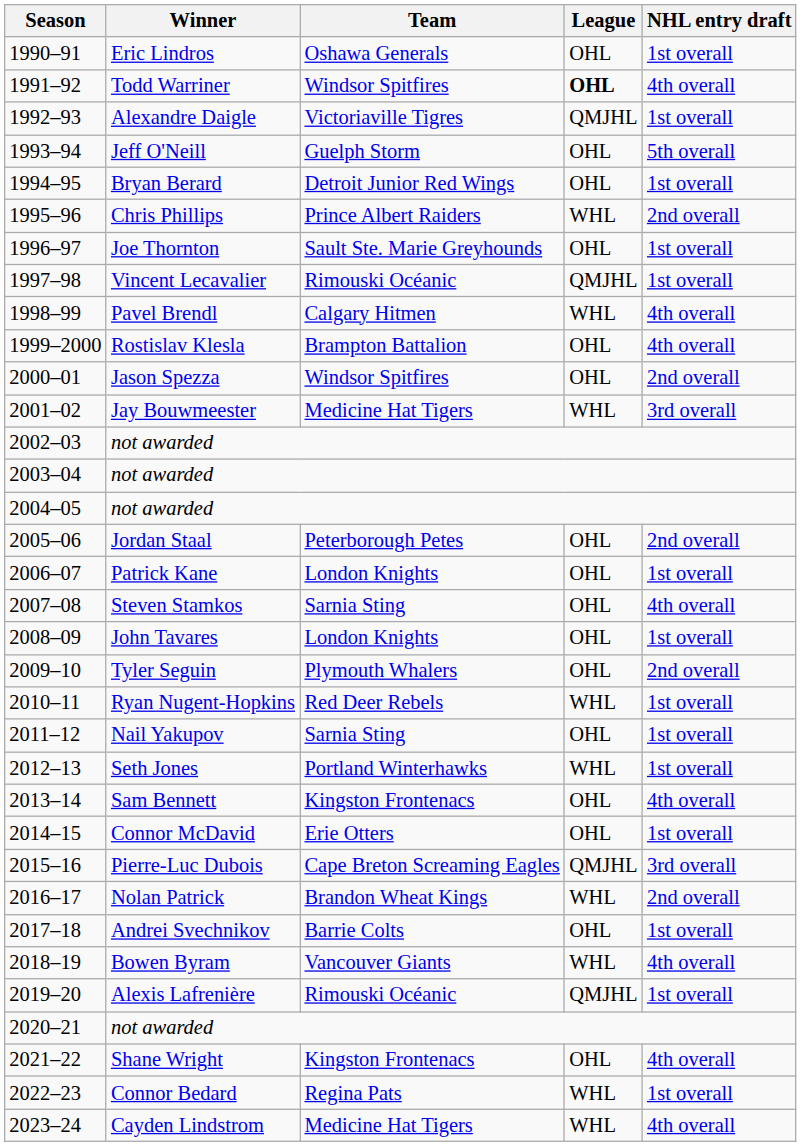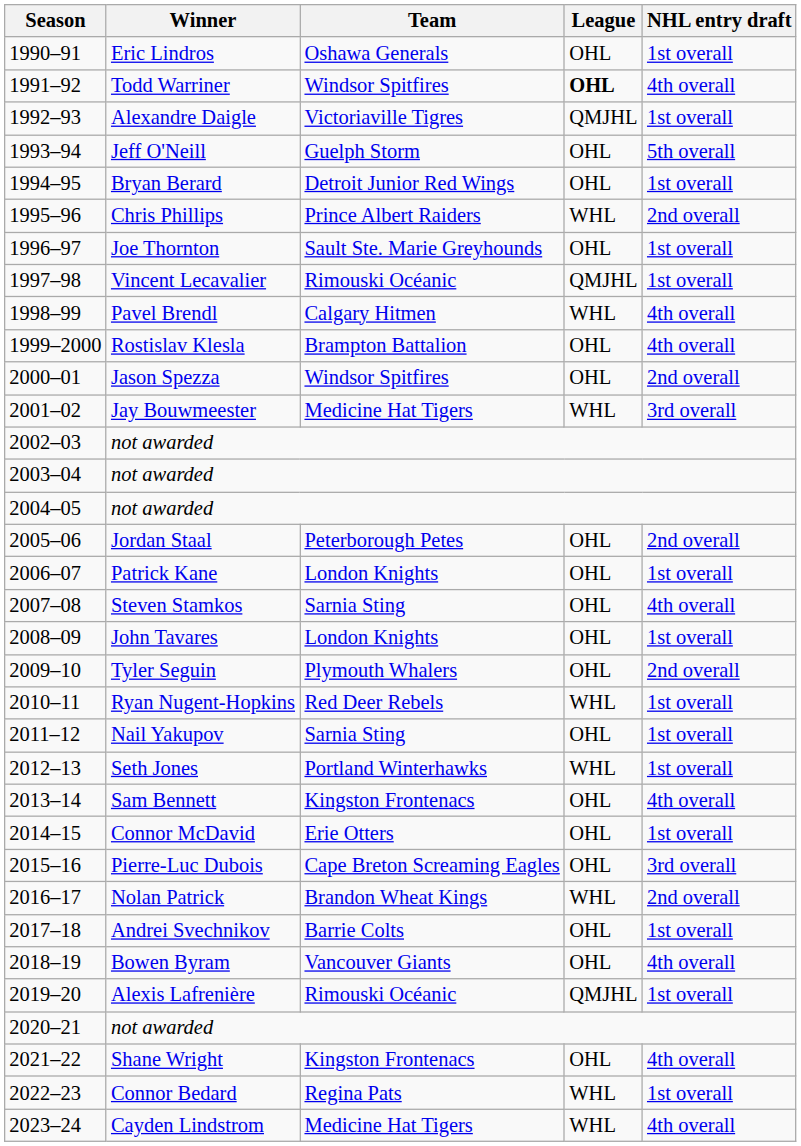 <table class="wikitable sortable">
 <tr>
 <th>Season</th>
 <th>Winner</th>
 <th>Team</th>
 <th>League</th>
 <th>NHL entry draft</th>
 </tr>
 <tr>
 <td>1990–91</td>
 <td><a href='#'>Eric Lindros</a></td>
 <td><a href='#'>Oshawa Generals</a></td>
 <td>OHL</td>
 <td><a href='#'>1st overall</a></td>
 </tr>
 <tr>
 <td>1991–92</td>
 <td><a href='#'>Todd Warriner</a></td>
 <td><a href='#'>Windsor Spitfires</a></td>
 <td><strong>OHL</strong></td>
 <td><a href='#'>4th overall</a></td>
 </tr>
 <tr>
 <td>1992–93</td>
 <td><a href='#'>Alexandre Daigle</a></td>
 <td><a href='#'>Victoriaville Tigres</a></td>
 <td>QMJHL</td>
 <td><a href='#'>1st overall</a></td>
 </tr>
 <tr>
 <td>1993–94</td>
 <td><a href='#'>Jeff O'Neill</a></td>
 <td><a href='#'>Guelph Storm</a></td>
 <td>OHL</td>
 <td><a href='#'>5th overall</a></td>
 </tr>
 <tr>
 <td>1994–95</td>
 <td><a href='#'>Bryan Berard</a></td>
 <td><a href='#'>Detroit Junior Red Wings</a></td>
 <td>OHL</td>
 <td><a href='#'>1st overall</a></td>
 </tr>
 <tr>
 <td>1995–96</td>
 <td><a href='#'>Chris Phillips</a></td>
 <td><a href='#'>Prince Albert Raiders</a></td>
 <td>WHL</td>
 <td><a href='#'>2nd overall</a></td>
 </tr>
 <tr>
 <td>1996–97</td>
 <td><a href='#'>Joe Thornton</a></td>
 <td><a href='#'>Sault Ste. Marie Greyhounds</a></td>
 <td>OHL</td>
 <td><a href='#'>1st overall</a></td>
 </tr>
 <tr>
 <td>1997–98</td>
 <td><a href='#'>Vincent Lecavalier</a></td>
 <td><a href='#'>Rimouski Océanic</a></td>
 <td>QMJHL</td>
 <td><a href='#'>1st overall</a></td>
 </tr>
 <tr>
 <td>1998–99</td>
 <td><a href='#'>Pavel Brendl</a></td>
 <td><a href='#'>Calgary Hitmen</a></td>
 <td>WHL</td>
 <td><a href='#'>4th overall</a></td>
 </tr>
 <tr>
 <td>1999–2000</td>
 <td><a href='#'>Rostislav Klesla</a></td>
 <td><a href='#'>Brampton Battalion</a></td>
 <td>OHL</td>
 <td><a href='#'>4th overall</a></td>
 </tr>
 <tr>
 <td>2000–01</td>
 <td><a href='#'>Jason Spezza</a></td>
 <td><a href='#'>Windsor Spitfires</a></td>
 <td>OHL</td>
 <td><a href='#'>2nd overall</a></td>
 </tr>
 <tr>
 <td>2001–02</td>
 <td><a href='#'>Jay Bouwmeester</a></td>
 <td><a href='#'>Medicine Hat Tigers</a></td>
 <td>WHL</td>
 <td><a href='#'>3rd overall</a></td>
 </tr>
 <tr>
 <td>2002–03</td>
 <td colspan="4"><em>not awarded</em></td>
 </tr>
 <tr>
 <td>2003–04</td>
 <td colspan="4"><em>not awarded</em></td>
 </tr>
 <tr>
 <td>2004–05</td>
 <td colspan="4"><em>not awarded</em></td>
 </tr>
 <tr>
 <td>2005–06</td>
 <td><a href='#'>Jordan Staal</a></td>
 <td><a href='#'>Peterborough Petes</a></td>
 <td>OHL</td>
 <td><a href='#'>2nd overall</a></td>
 </tr>
 <tr>
 <td>2006–07</td>
 <td><a href='#'>Patrick Kane</a></td>
 <td><a href='#'>London Knights</a></td>
 <td>OHL</td>
 <td><a href='#'>1st overall</a></td>
 </tr>
 <tr>
 <td>2007–08</td>
 <td><a href='#'>Steven Stamkos</a></td>
 <td><a href='#'>Sarnia Sting</a></td>
 <td>OHL</td>
 <td><a href='#'>4th overall</a></td>
 </tr>
 <tr>
 <td>2008–09</td>
 <td><a href='#'>John Tavares</a></td>
 <td><a href='#'>London Knights</a></td>
 <td>OHL</td>
 <td><a href='#'>1st overall</a></td>
 </tr>
 <tr>
 <td>2009–10</td>
 <td><a href='#'>Tyler Seguin</a></td>
 <td><a href='#'>Plymouth Whalers</a></td>
 <td>OHL</td>
 <td><a href='#'>2nd overall</a></td>
 </tr>
 <tr>
 <td>2010–11</td>
 <td><a href='#'>Ryan Nugent-Hopkins</a></td>
 <td><a href='#'>Red Deer Rebels</a></td>
 <td>WHL</td>
 <td><a href='#'>1st overall</a></td>
 </tr>
 <tr>
 <td>2011–12</td>
 <td><a href='#'>Nail Yakupov</a></td>
 <td><a href='#'>Sarnia Sting</a></td>
 <td>OHL</td>
 <td><a href='#'>1st overall</a></td>
 </tr>
 <tr>
 <td>2012–13</td>
 <td><a href='#'>Seth Jones</a></td>
 <td><a href='#'>Portland Winterhawks</a></td>
 <td>WHL</td>
 <td><a href='#'>1st overall</a></td>
 </tr>
 <tr>
 <td>2013–14</td>
 <td><a href='#'>Sam Bennett</a></td>
 <td><a href='#'>Kingston Frontenacs</a></td>
 <td>OHL</td>
 <td><a href='#'>4th overall</a></td>
 </tr>
 <tr>
 <td>2014–15</td>
 <td><a href='#'>Connor McDavid</a></td>
 <td><a href='#'>Erie Otters</a></td>
 <td>OHL</td>
 <td><a href='#'>1st overall</a></td>
 </tr>
 <tr>
 <td>2015–16</td>
 <td><a href='#'>Pierre-Luc Dubois</a></td>
 <td><a href='#'>Cape Breton Screaming Eagles</a></td>
-<td>QMJHL</td>
+<td>OHL</td>
 <td><a href='#'>3rd overall</a></td>
 </tr>
 <tr>
 <td>2016–17</td>
 <td><a href='#'>Nolan Patrick</a></td>
 <td><a href='#'>Brandon Wheat Kings</a></td>
 <td>WHL</td>
 <td><a href='#'>2nd overall</a></td>
 </tr>
 <tr>
 <td>2017–18</td>
 <td><a href='#'>Andrei Svechnikov</a></td>
 <td><a href='#'>Barrie Colts</a></td>
 <td>OHL</td>
 <td><a href='#'>1st overall</a></td>
 </tr>
 <tr>
 <td>2018–19</td>
 <td><a href='#'>Bowen Byram</a></td>
 <td><a href='#'>Vancouver Giants</a></td>
-<td>WHL</td>
+<td>OHL</td>
 <td><a href='#'>4th overall</a></td>
 </tr>
 <tr>
 <td>2019–20</td>
 <td><a href='#'>Alexis Lafrenière</a></td>
 <td><a href='#'>Rimouski Océanic</a></td>
 <td>QMJHL</td>
 <td><a href='#'>1st overall</a></td>
 </tr>
 <tr>
 <td>2020–21</td>
 <td colspan="4"><em>not awarded</em></td>
 </tr>
 <tr>
 <td>2021–22</td>
 <td><a href='#'>Shane Wright</a></td>
 <td><a href='#'>Kingston Frontenacs</a></td>
 <td>OHL</td>
 <td><a href='#'>4th overall</a></td>
 </tr>
 <tr>
 <td>2022–23</td>
 <td><a href='#'>Connor Bedard</a></td>
 <td><a href='#'>Regina Pats</a></td>
 <td>WHL</td>
 <td><a href='#'>1st overall</a></td>
 </tr>
 <tr>
 <td>2023–24</td>
 <td><a href='#'>Cayden Lindstrom</a></td>
 <td><a href='#'>Medicine Hat Tigers</a></td>
 <td>WHL</td>
 <td><a href='#'>4th overall</a></td>
 </tr>
 </table>
